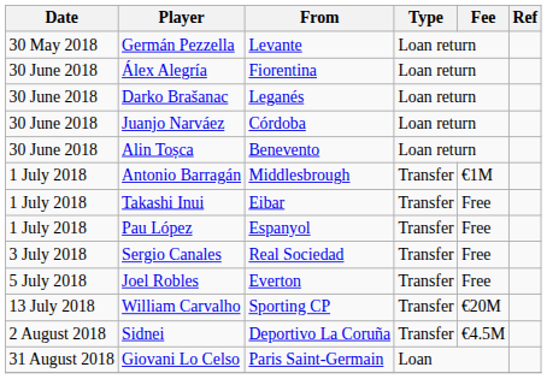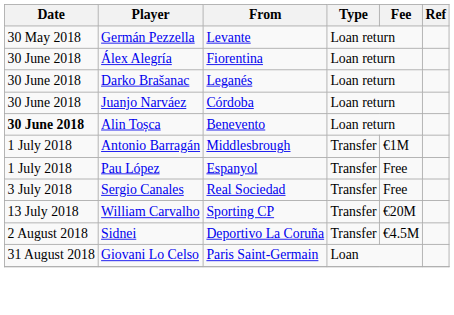 <table class="wikitable">
 <tr>
 <th>Date</th>
 <th>Player</th>
 <th>From</th>
 <th>Type</th>
 <th>Fee</th>
 <th>Ref</th>
 </tr>
 <tr>
 <td>30 May 2018</td>
 <td> <a href='#'>Germán Pezzella</a></td>
 <td> <a href='#'>Levante</a></td>
 <td colspan=2>Loan return</td>
 <td></td>
 </tr>
 <tr>
 <td>30 June 2018</td>
 <td> <a href='#'>Álex Alegría</a></td>
 <td> <a href='#'>Fiorentina</a></td>
 <td colspan=2>Loan return</td>
 <td></td>
 </tr>
 <tr>
 <td>30 June 2018</td>
 <td> <a href='#'>Darko Brašanac</a></td>
 <td> <a href='#'>Leganés</a></td>
 <td colspan=2>Loan return</td>
 <td></td>
 </tr>
 <tr>
 <td>30 June 2018</td>
 <td> <a href='#'>Juanjo Narváez</a></td>
 <td> <a href='#'>Córdoba</a></td>
 <td colspan=2>Loan return</td>
 <td></td>
 </tr>
 <tr>
-<td>30 June 2018</td>
+<td><strong>30 June 2018</strong></td>
 <td> <a href='#'>Alin Toșca</a></td>
 <td> <a href='#'>Benevento</a></td>
 <td colspan=2>Loan return</td>
 <td></td>
 </tr>
 <tr>
 <td>1 July 2018</td>
 <td> <a href='#'>Antonio Barragán</a></td>
 <td> <a href='#'>Middlesbrough</a></td>
 <td>Transfer</td>
 <td>€1M</td>
 <td></td>
 </tr>
 <tr>
 <td>1 July 2018</td>
-<td> <a href='#'>Takashi Inui</a></td>
-<td> <a href='#'>Eibar</a></td>
-<td>Transfer</td>
-<td>Free</td>
-<td></td>
-</tr>
-<tr>
-<td>1 July 2018</td>
 <td> <a href='#'>Pau López</a></td>
 <td> <a href='#'>Espanyol</a></td>
 <td>Transfer</td>
 <td>Free</td>
 <td></td>
 </tr>
 <tr>
 <td>3 July 2018</td>
 <td> <a href='#'>Sergio Canales</a></td>
 <td> <a href='#'>Real Sociedad</a></td>
-<td>Transfer</td>
-<td>Free</td>
-<td></td>
-</tr>
-<tr>
-<td>5 July 2018</td>
-<td> <a href='#'>Joel Robles</a></td>
-<td> <a href='#'>Everton</a></td>
 <td>Transfer</td>
 <td>Free</td>
 <td></td>
 </tr>
 <tr>
 <td>13 July 2018</td>
 <td> <a href='#'>William Carvalho</a></td>
 <td> <a href='#'>Sporting CP</a></td>
 <td>Transfer</td>
 <td>€20M</td>
 <td></td>
 </tr>
 <tr>
 <td>2 August 2018</td>
 <td> <a href='#'>Sidnei</a></td>
 <td> <a href='#'>Deportivo La Coruña</a></td>
 <td>Transfer</td>
 <td>€4.5M</td>
 <td></td>
 </tr>
 <tr>
 <td>31 August 2018</td>
 <td> <a href='#'>Giovani Lo Celso</a></td>
 <td> <a href='#'>Paris Saint-Germain</a></td>
 <td colspan=2>Loan</td>
 <td></td>
 </tr>
 <tr>
 </tr>
 </table>
